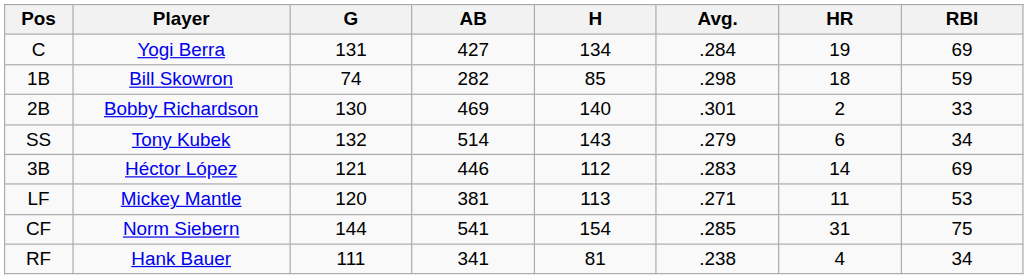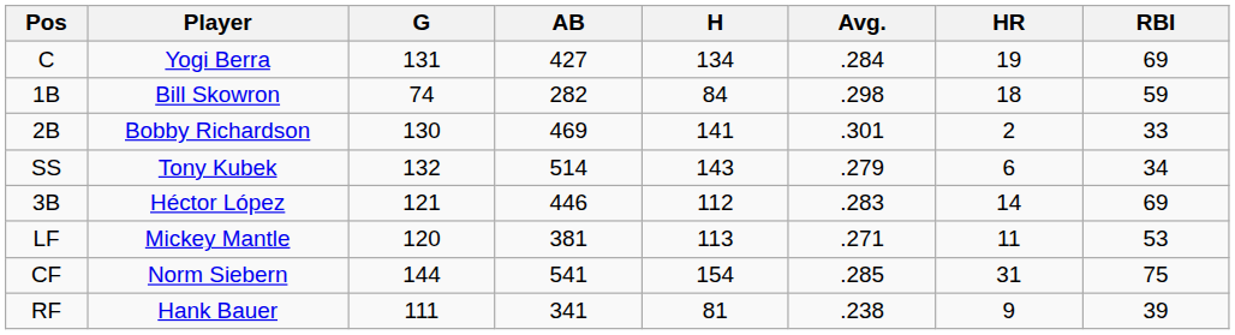 <table class="wikitable sortable">
 <tr>
 <th bgcolor="#DDDDFF" width="5%">Pos</th>
 <th bgcolor="#DDDDFF" width="16%">Player</th>
 <th bgcolor="#DDDDFF" width="9%">G</th>
 <th bgcolor="#DDDDFF" width="9%">AB</th>
 <th bgcolor="#DDDDFF" width="9%">H</th>
 <th bgcolor="#DDDDFF" width="9%">Avg.</th>
 <th bgcolor="#DDDDFF" width="9%">HR</th>
 <th bgcolor="#DDDDFF" width="9%">RBI</th>
 </tr>
 <tr align="center">
 <td>C</td>
 <td><a href='#'>Yogi Berra</a></td>
 <td>131</td>
 <td>427</td>
 <td>134</td>
 <td>.284</td>
 <td>19</td>
 <td>69</td>
 </tr>
 <tr align="center">
 <td>1B</td>
 <td><a href='#'>Bill Skowron</a></td>
 <td>74</td>
 <td>282</td>
-<td>85</td>
+<td>84</td>
 <td>.298</td>
 <td>18</td>
 <td>59</td>
 </tr>
 <tr align="center">
 <td>2B</td>
 <td><a href='#'>Bobby Richardson</a></td>
 <td>130</td>
 <td>469</td>
-<td>140</td>
+<td>141</td>
 <td>.301</td>
 <td>2</td>
 <td>33</td>
 </tr>
 <tr align="center">
 <td>SS</td>
 <td><a href='#'>Tony Kubek</a></td>
 <td>132</td>
 <td>514</td>
 <td>143</td>
 <td>.279</td>
 <td>6</td>
 <td>34</td>
 </tr>
 <tr align="center">
 <td>3B</td>
 <td><a href='#'>Héctor López</a></td>
 <td>121</td>
 <td>446</td>
 <td>112</td>
 <td>.283</td>
 <td>14</td>
 <td>69</td>
 </tr>
 <tr align="center">
 <td>LF</td>
 <td><a href='#'>Mickey Mantle</a></td>
 <td>120</td>
 <td>381</td>
 <td>113</td>
 <td>.271</td>
 <td>11</td>
 <td>53</td>
 </tr>
 <tr align="center">
 <td>CF</td>
 <td><a href='#'>Norm Siebern</a></td>
 <td>144</td>
 <td>541</td>
 <td>154</td>
 <td>.285</td>
 <td>31</td>
 <td>75</td>
 </tr>
 <tr align="center">
 <td>RF</td>
 <td><a href='#'>Hank Bauer</a></td>
 <td>111</td>
 <td>341</td>
 <td>81</td>
 <td>.238</td>
-<td>4</td>
-<td>34</td>
+<td>9</td>
+<td>39</td>
 </tr>
 </table>
